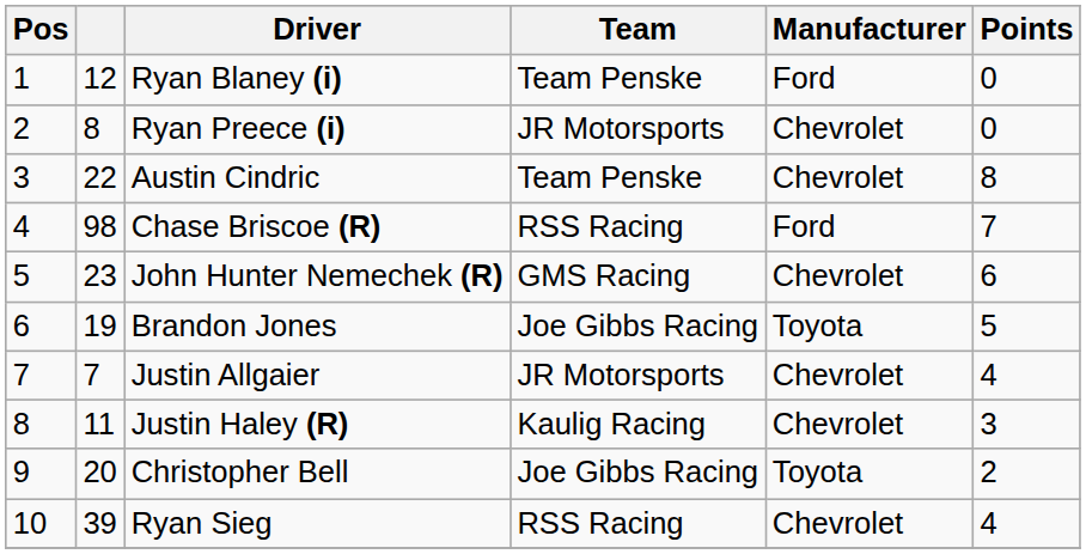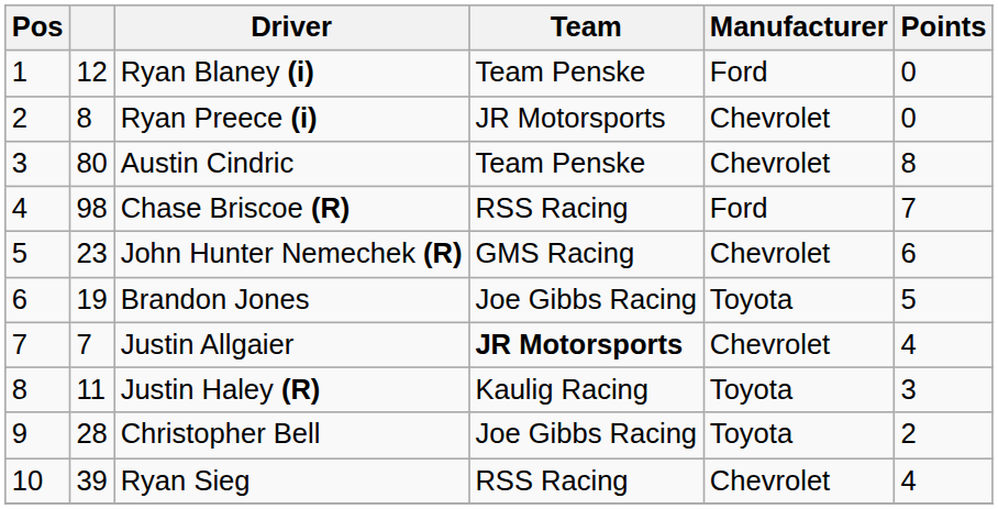 <table class="wikitable" style="font-size:98%">
 <tr>
 <th>Pos</th>
 <th></th>
 <th>Driver</th>
 <th>Team</th>
 <th>Manufacturer</th>
 <th>Points</th>
 </tr>
 <tr>
 <td>1</td>
 <td>12</td>
 <td>Ryan Blaney <strong>(i)</strong></td>
 <td>Team Penske</td>
 <td>Ford</td>
 <td>0</td>
 </tr>
 <tr>
 <td>2</td>
 <td>8</td>
 <td>Ryan Preece <strong>(i)</strong></td>
 <td>JR Motorsports</td>
 <td>Chevrolet</td>
 <td>0</td>
 </tr>
 <tr>
 <td>3</td>
-<td>22</td>
+<td>80</td>
 <td>Austin Cindric</td>
 <td>Team Penske</td>
 <td>Chevrolet</td>
 <td>8</td>
 </tr>
 <tr>
 <td>4</td>
 <td>98</td>
 <td>Chase Briscoe <strong>(R)</strong></td>
 <td>RSS Racing</td>
 <td>Ford</td>
 <td>7</td>
 </tr>
 <tr>
 <td>5</td>
 <td>23</td>
 <td>John Hunter Nemechek <strong>(R)</strong></td>
 <td>GMS Racing</td>
 <td>Chevrolet</td>
 <td>6</td>
 </tr>
 <tr>
 <td>6</td>
 <td>19</td>
 <td>Brandon Jones</td>
 <td>Joe Gibbs Racing</td>
 <td>Toyota</td>
 <td>5</td>
 </tr>
 <tr>
 <td>7</td>
 <td>7</td>
 <td>Justin Allgaier</td>
-<td>JR Motorsports</td>
+<td><strong>JR Motorsports</strong></td>
 <td>Chevrolet</td>
 <td>4</td>
 </tr>
 <tr>
 <td>8</td>
 <td>11</td>
 <td>Justin Haley <strong>(R)</strong></td>
 <td>Kaulig Racing</td>
-<td>Chevrolet</td>
+<td>Toyota</td>
 <td>3</td>
 </tr>
 <tr>
 <td>9</td>
-<td>20</td>
+<td>28</td>
 <td>Christopher Bell</td>
 <td>Joe Gibbs Racing</td>
 <td>Toyota</td>
 <td>2</td>
 </tr>
 <tr>
 <td>10</td>
 <td>39</td>
 <td>Ryan Sieg</td>
 <td>RSS Racing</td>
 <td>Chevrolet</td>
 <td>4</td>
 </tr>
 <tr>
 </tr>
 </table>
